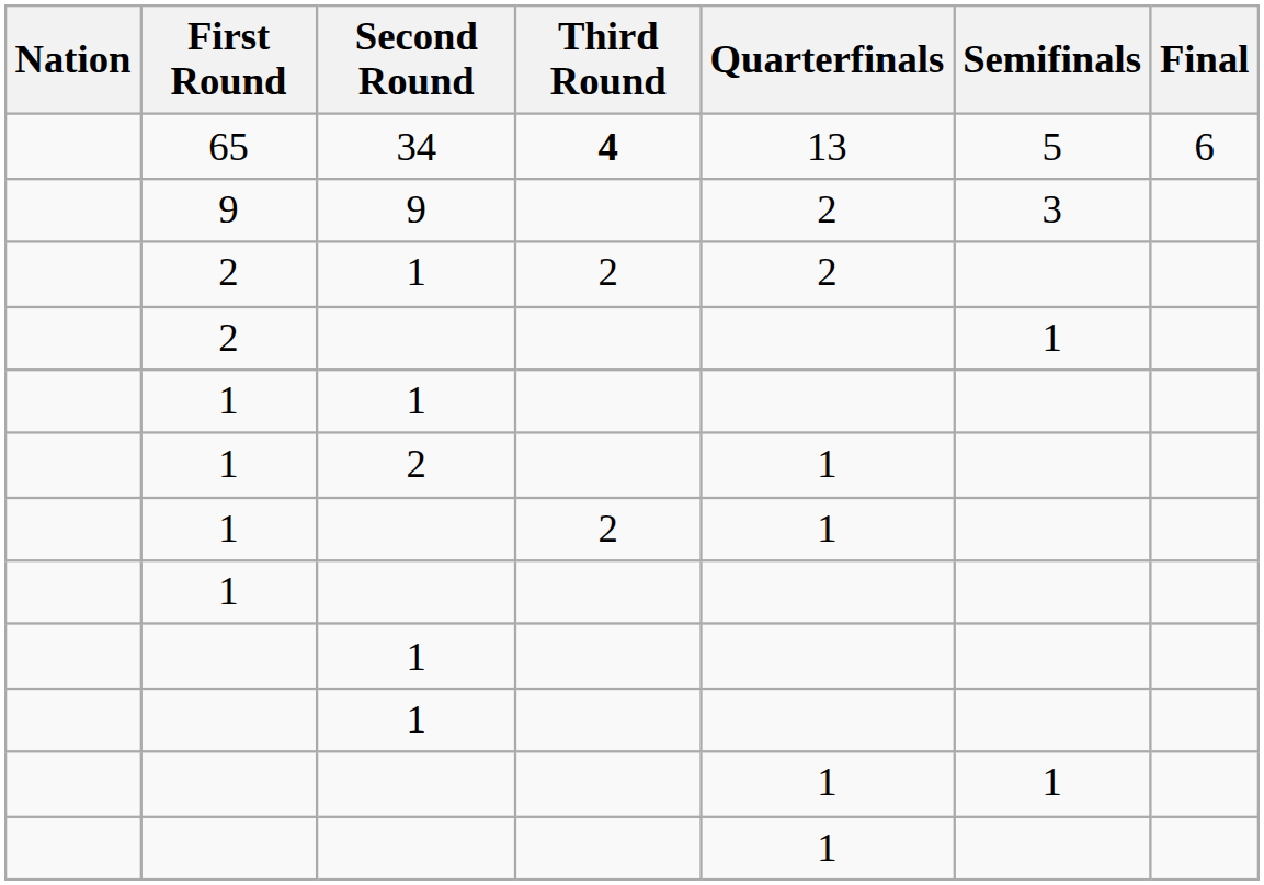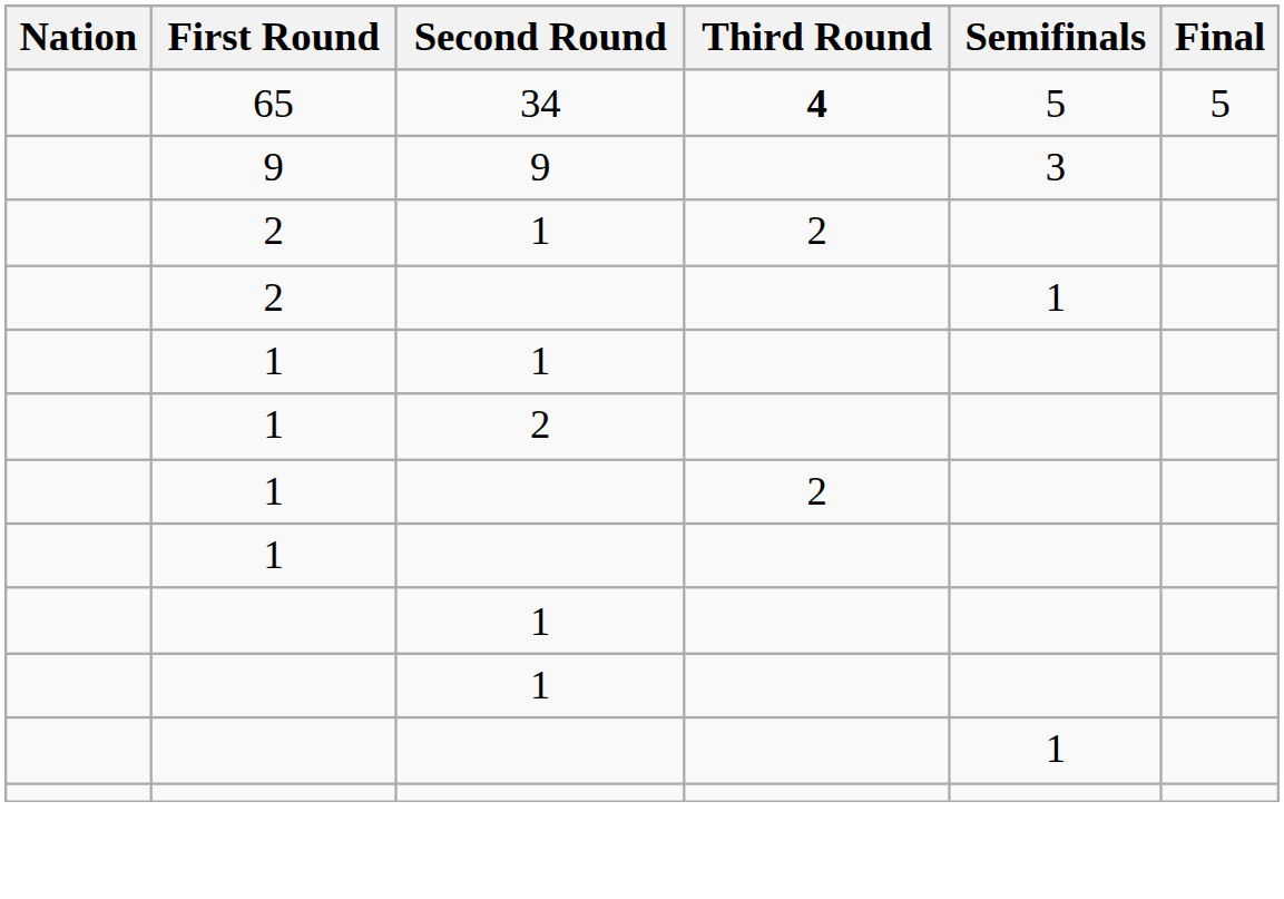 <table class="wikitable sortable" style="text-align: center; width:500px ">
 <tr>
 <th>Nation</th>
 <th>First Round</th>
 <th>Second Round</th>
 <th>Third Round</th>
-<th>Quarterfinals</th>
 <th>Semifinals</th>
 <th>Final</th>
 </tr>
 <tr>
 <td></td>
 <td>65</td>
 <td>34</td>
 <td><strong>4</strong></td>
-<td>13</td>
 <td>5</td>
-<td>6</td>
+<td>5</td>
 </tr>
 <tr>
 <td></td>
 <td>9</td>
 <td>9</td>
 <td></td>
-<td>2</td>
 <td>3</td>
 <td></td>
 </tr>
 <tr>
 <td></td>
 <td>2</td>
 <td>1</td>
 <td>2</td>
-<td>2</td>
 <td></td>
 <td></td>
 </tr>
 <tr>
 <td></td>
 <td>2</td>
-<td></td>
 <td></td>
 <td></td>
 <td>1</td>
 <td></td>
 </tr>
 <tr>
 <td></td>
 <td>1</td>
 <td>1</td>
 <td></td>
 <td></td>
 <td></td>
-<td></td>
 </tr>
 <tr>
 <td></td>
 <td>1</td>
 <td>2</td>
 <td></td>
-<td>1</td>
 <td></td>
 <td></td>
 </tr>
 <tr>
 <td></td>
 <td>1</td>
 <td></td>
 <td>2</td>
-<td>1</td>
 <td></td>
 <td></td>
 </tr>
 <tr>
-<td></td>
-<td>1</td>
-<td></td>
-<td></td>
-<td></td>
-<td></td>
-<td></td>
-</tr>
-<tr>
-<td></td>
 <td></td>
 <td>1</td>
 <td></td>
 <td></td>
 <td></td>
 <td></td>
 </tr>
 <tr>
 <td></td>
 <td></td>
 <td>1</td>
 <td></td>
 <td></td>
 <td></td>
-<td></td>
 </tr>
 <tr>
 <td></td>
 <td></td>
+<td>1</td>
 <td></td>
 <td></td>
-<td>1</td>
-<td>1</td>
 <td></td>
 </tr>
 <tr>
 <td></td>
 <td></td>
 <td></td>
 <td></td>
 <td>1</td>
 <td></td>
+</tr>
+<tr>
+<td></td>
+<td></td>
+<td></td>
+<td></td>
+<td></td>
 <td></td>
 </tr>
 </table>
